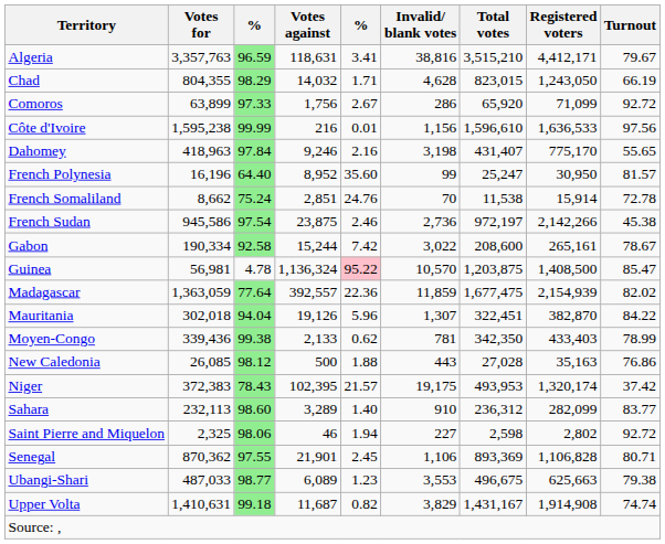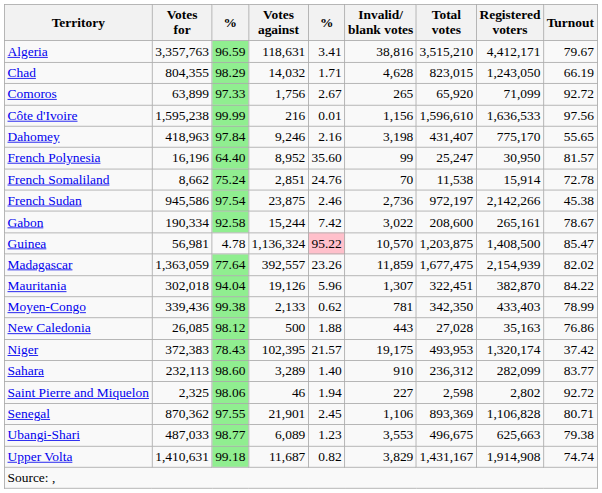 <table class="wikitable sortable" style=text-align:right>
 <tr>
 <th>Territory</th>
 <th>Votes<br>for</th>
 <th>%</th>
 <th>Votes<br>against</th>
 <th>%</th>
 <th>Invalid/<br>blank votes</th>
 <th>Total<br>votes</th>
 <th>Registered<br>voters</th>
 <th>Turnout</th>
 </tr>
 <tr>
 <td align=left><a href='#'>Algeria</a></td>
 <td>3,357,763</td>
 <td style="background:lightgreen;">96.59</td>
 <td>118,631</td>
 <td>3.41</td>
 <td>38,816</td>
 <td>3,515,210</td>
 <td>4,412,171</td>
 <td>79.67</td>
 </tr>
 <tr>
 <td align=left><a href='#'>Chad</a></td>
 <td>804,355</td>
 <td style="background:lightgreen;">98.29</td>
 <td>14,032</td>
 <td>1.71</td>
 <td>4,628</td>
 <td>823,015</td>
 <td>1,243,050</td>
 <td>66.19</td>
 </tr>
 <tr>
 <td align=left><a href='#'>Comoros</a></td>
 <td>63,899</td>
 <td style="background:lightgreen;">97.33</td>
 <td>1,756</td>
 <td>2.67</td>
-<td>286</td>
+<td>265</td>
 <td>65,920</td>
 <td>71,099</td>
 <td>92.72</td>
 </tr>
 <tr>
 <td align=left><a href='#'>Côte d'Ivoire</a></td>
 <td>1,595,238</td>
 <td style="background:lightgreen;">99.99</td>
 <td>216</td>
 <td>0.01</td>
 <td>1,156</td>
 <td>1,596,610</td>
 <td>1,636,533</td>
 <td>97.56</td>
 </tr>
 <tr>
 <td align=left><a href='#'>Dahomey</a></td>
 <td>418,963</td>
 <td style="background:lightgreen;">97.84</td>
 <td>9,246</td>
 <td>2.16</td>
 <td>3,198</td>
 <td>431,407</td>
 <td>775,170</td>
 <td>55.65</td>
 </tr>
 <tr>
 <td align=left><a href='#'>French Polynesia</a></td>
 <td>16,196</td>
 <td style="background:lightgreen;">64.40</td>
 <td>8,952</td>
 <td>35.60</td>
 <td>99</td>
 <td>25,247</td>
 <td>30,950</td>
 <td>81.57</td>
 </tr>
 <tr>
 <td align=left><a href='#'>French Somaliland</a></td>
 <td>8,662</td>
 <td style="background:lightgreen;">75.24</td>
 <td>2,851</td>
 <td>24.76</td>
 <td>70</td>
 <td>11,538</td>
 <td>15,914</td>
 <td>72.78</td>
 </tr>
 <tr>
 <td align=left><a href='#'>French Sudan</a></td>
 <td>945,586</td>
 <td style="background:lightgreen;">97.54</td>
 <td>23,875</td>
 <td>2.46</td>
 <td>2,736</td>
 <td>972,197</td>
 <td>2,142,266</td>
 <td>45.38</td>
 </tr>
 <tr>
 <td align=left><a href='#'>Gabon</a></td>
 <td>190,334</td>
 <td style="background:lightgreen;">92.58</td>
 <td>15,244</td>
 <td>7.42</td>
 <td>3,022</td>
 <td>208,600</td>
 <td>265,161</td>
 <td>78.67</td>
 </tr>
 <tr>
 <td align=left><a href='#'>Guinea</a></td>
 <td>56,981</td>
 <td>4.78</td>
 <td>1,136,324</td>
 <td style="background:pink;">95.22</td>
 <td>10,570</td>
 <td>1,203,875</td>
 <td>1,408,500</td>
 <td>85.47</td>
 </tr>
 <tr>
 <td align=left><a href='#'>Madagascar</a></td>
 <td>1,363,059</td>
 <td style="background:lightgreen;">77.64</td>
 <td>392,557</td>
-<td>22.36</td>
+<td>23.26</td>
 <td>11,859</td>
 <td>1,677,475</td>
 <td>2,154,939</td>
 <td>82.02</td>
 </tr>
 <tr>
 <td align=left><a href='#'>Mauritania</a></td>
 <td>302,018</td>
 <td style="background:lightgreen;">94.04</td>
 <td>19,126</td>
 <td>5.96</td>
 <td>1,307</td>
 <td>322,451</td>
 <td>382,870</td>
 <td>84.22</td>
 </tr>
 <tr>
 <td align=left><a href='#'>Moyen-Congo</a></td>
 <td>339,436</td>
 <td style="background:lightgreen;">99.38</td>
 <td>2,133</td>
 <td>0.62</td>
 <td>781</td>
 <td>342,350</td>
 <td>433,403</td>
 <td>78.99</td>
 </tr>
 <tr>
 <td align=left><a href='#'>New Caledonia</a></td>
 <td>26,085</td>
 <td style="background:lightgreen;">98.12</td>
 <td>500</td>
 <td>1.88</td>
 <td>443</td>
 <td>27,028</td>
 <td>35,163</td>
 <td>76.86</td>
 </tr>
 <tr>
 <td align=left><a href='#'>Niger</a></td>
 <td>372,383</td>
 <td style="background:lightgreen;">78.43</td>
 <td>102,395</td>
 <td>21.57</td>
 <td>19,175</td>
 <td>493,953</td>
 <td>1,320,174</td>
 <td>37.42</td>
 </tr>
 <tr>
 <td align=left><a href='#'>Sahara</a></td>
 <td>232,113</td>
 <td style="background:lightgreen;">98.60</td>
 <td>3,289</td>
 <td>1.40</td>
 <td>910</td>
 <td>236,312</td>
 <td>282,099</td>
 <td>83.77</td>
 </tr>
 <tr>
 <td align=left><a href='#'>Saint Pierre and Miquelon</a></td>
 <td>2,325</td>
 <td style="background:lightgreen;">98.06</td>
 <td>46</td>
 <td>1.94</td>
 <td>227</td>
 <td>2,598</td>
 <td>2,802</td>
 <td>92.72</td>
 </tr>
 <tr>
 <td align=left><a href='#'>Senegal</a></td>
 <td>870,362</td>
 <td style="background:lightgreen;">97.55</td>
 <td>21,901</td>
 <td>2.45</td>
 <td>1,106</td>
 <td>893,369</td>
 <td>1,106,828</td>
 <td>80.71</td>
 </tr>
 <tr>
 <td align=left><a href='#'>Ubangi-Shari</a></td>
 <td>487,033</td>
 <td style="background:lightgreen;">98.77</td>
 <td>6,089</td>
 <td>1.23</td>
 <td>3,553</td>
 <td>496,675</td>
 <td>625,663</td>
 <td>79.38</td>
 </tr>
 <tr>
 <td align=left><a href='#'>Upper Volta</a></td>
 <td>1,410,631</td>
 <td style="background:lightgreen;">99.18</td>
 <td>11,687</td>
 <td>0.82</td>
 <td>3,829</td>
 <td>1,431,167</td>
 <td>1,914,908</td>
 <td>74.74</td>
 </tr>
 <tr class="sortbottom">
 <td align=left colspan=9>Source: , </td>
 </tr>
 </table>
